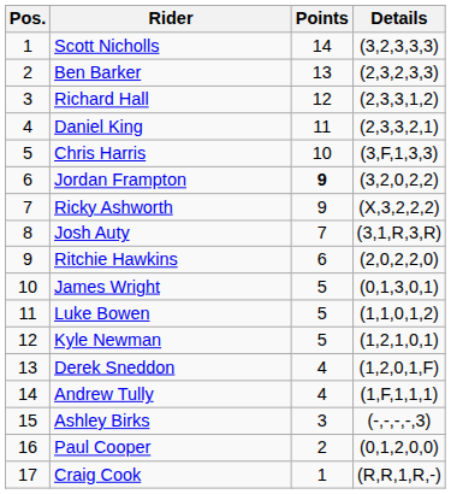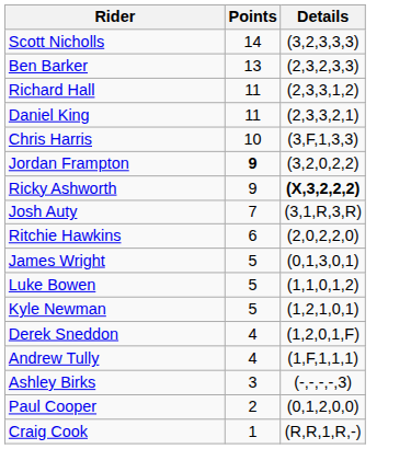 <table class=wikitable style="font-size:93%;">
 <tr>
-<th width=25px>Pos.</th>
 <th width=200px>Rider</th>
 <th width=40px>Points</th>
 <th width=70px>Details</th>
 </tr>
 <tr align=center >
-<td>1</td>
 <td align=left><a href='#'>Scott Nicholls</a></td>
 <td>14</td>
 <td>(3,2,3,3,3)</td>
 </tr>
 <tr align=center >
-<td>2</td>
 <td align=left><a href='#'>Ben Barker</a></td>
 <td>13</td>
 <td>(2,3,2,3,3)</td>
 </tr>
 <tr align=center >
-<td>3</td>
 <td align=left><a href='#'>Richard Hall</a></td>
-<td>12</td>
+<td>11</td>
 <td>(2,3,3,1,2)</td>
 </tr>
 <tr align=center >
-<td>4</td>
 <td align=left><a href='#'>Daniel King</a></td>
 <td>11</td>
 <td>(2,3,3,2,1)</td>
 </tr>
 <tr align=center >
-<td>5</td>
 <td align=left><a href='#'>Chris Harris</a></td>
 <td>10</td>
 <td>(3,F,1,3,3)</td>
 </tr>
 <tr align=center >
-<td>6</td>
 <td align=left><a href='#'>Jordan Frampton</a></td>
 <td><strong>9</strong></td>
 <td>(3,2,0,2,2)</td>
 </tr>
 <tr align=center >
-<td>7</td>
 <td align=left><a href='#'>Ricky Ashworth</a></td>
 <td>9</td>
-<td>(X,3,2,2,2)</td>
+<td><strong>(X,3,2,2,2)</strong></td>
 </tr>
 <tr align=center>
-<td>8</td>
 <td align=left><a href='#'>Josh Auty</a></td>
 <td>7</td>
 <td>(3,1,R,3,R)</td>
 </tr>
 <tr align=center>
-<td>9</td>
 <td align=left><a href='#'>Ritchie Hawkins</a></td>
 <td>6</td>
 <td>(2,0,2,2,0)</td>
 </tr>
 <tr align=center>
-<td>10</td>
 <td align=left><a href='#'>James Wright</a></td>
 <td>5</td>
 <td>(0,1,3,0,1)</td>
 </tr>
 <tr align=center>
-<td>11</td>
 <td align=left><a href='#'>Luke Bowen</a></td>
 <td>5</td>
 <td>(1,1,0,1,2)</td>
 </tr>
 <tr align=center>
-<td>12</td>
 <td align=left><a href='#'>Kyle Newman</a></td>
 <td>5</td>
 <td>(1,2,1,0,1)</td>
 </tr>
 <tr align=center>
-<td>13</td>
 <td align=left><a href='#'>Derek Sneddon</a></td>
 <td>4</td>
 <td>(1,2,0,1,F)</td>
 </tr>
 <tr align=center>
-<td>14</td>
 <td align=left><a href='#'>Andrew Tully</a></td>
 <td>4</td>
 <td>(1,F,1,1,1)</td>
 </tr>
 <tr align=center>
-<td>15</td>
 <td align=left><a href='#'>Ashley Birks</a></td>
 <td>3</td>
 <td>(-,-,-,-,3)</td>
 </tr>
 <tr align=center>
-<td>16</td>
 <td align=left><a href='#'>Paul Cooper</a></td>
 <td>2</td>
 <td>(0,1,2,0,0)</td>
 </tr>
 <tr align=center>
-<td>17</td>
 <td align=left><a href='#'>Craig Cook</a></td>
 <td>1</td>
 <td>(R,R,1,R,-)</td>
 </tr>
 </table>
